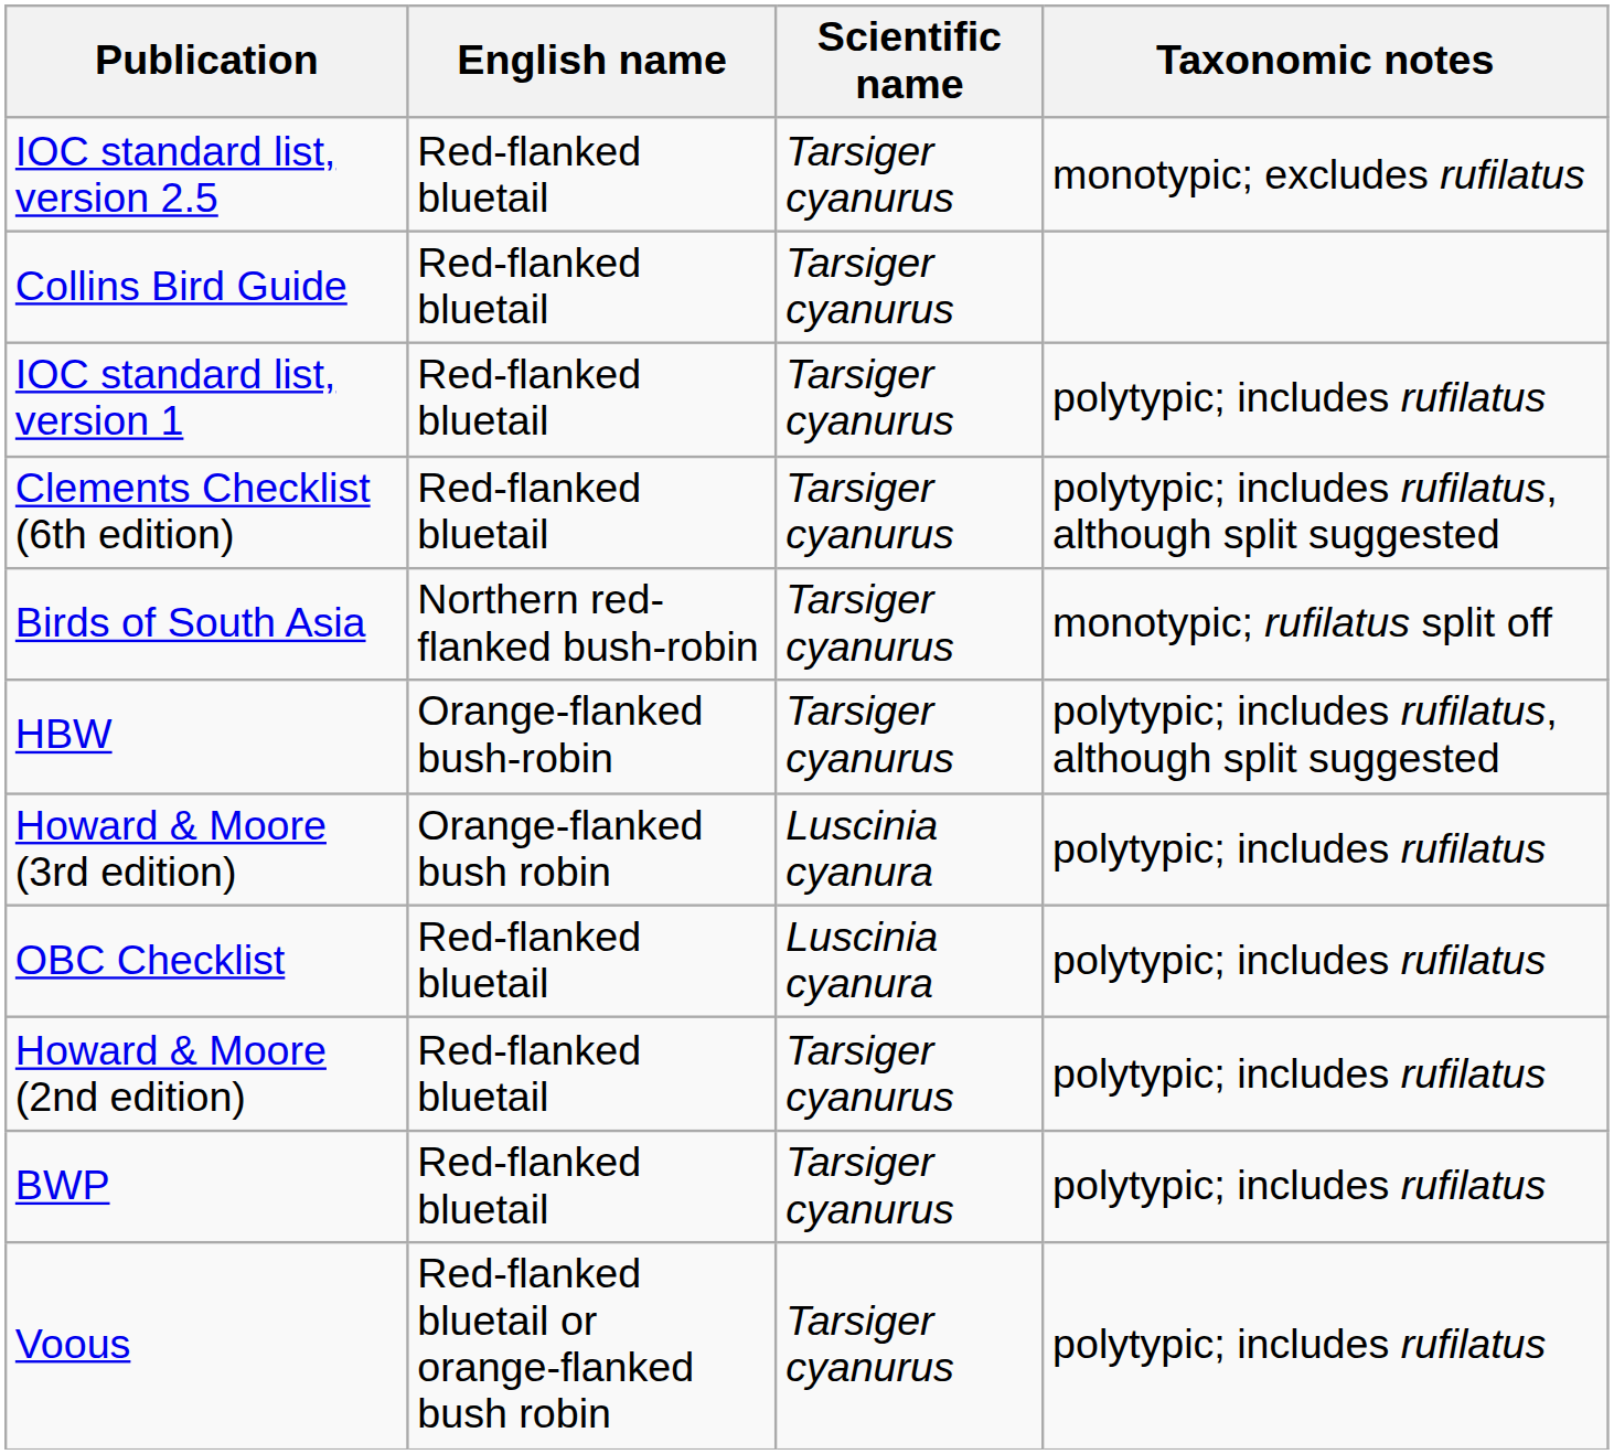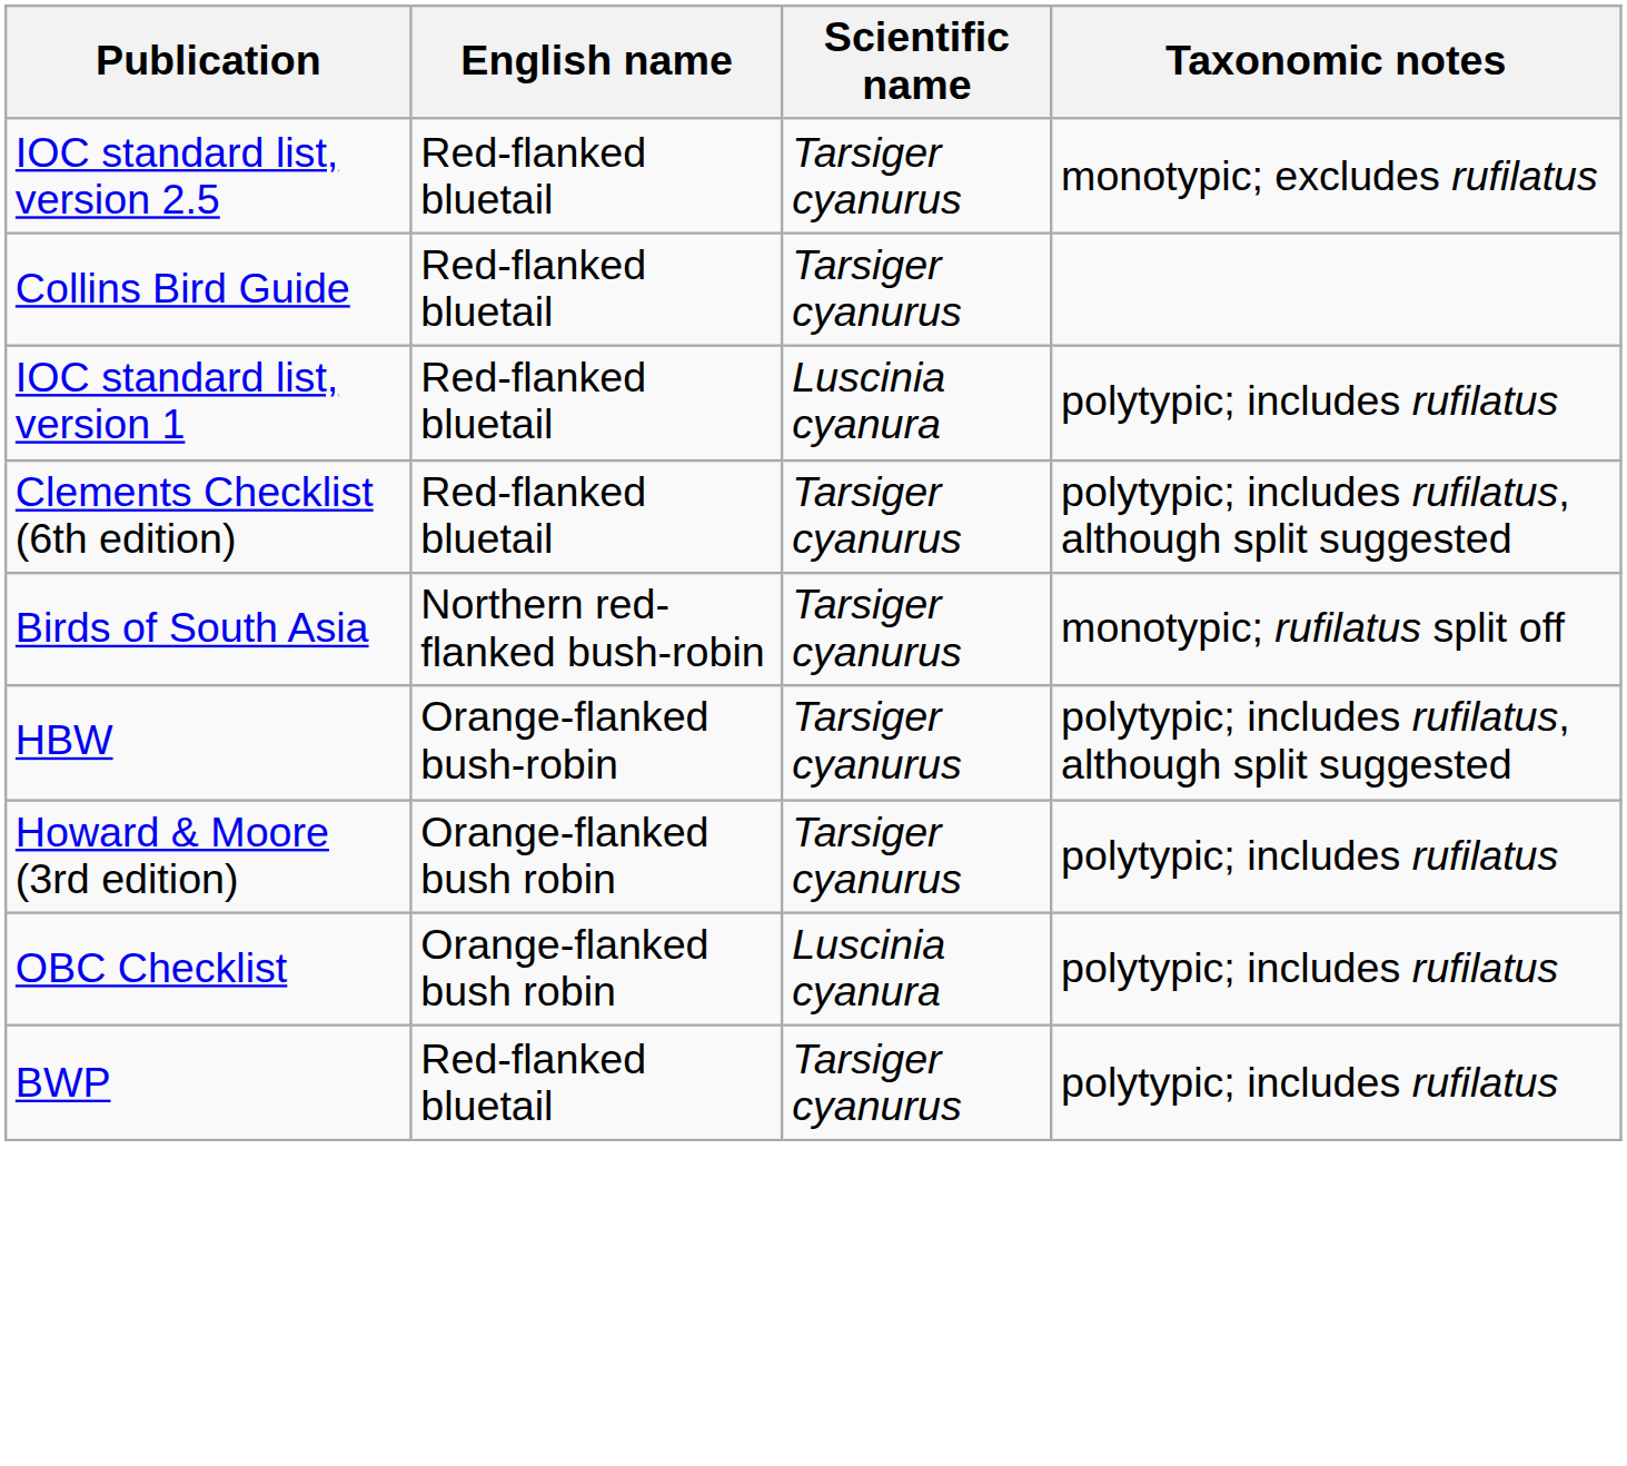 <table class="wikitable sortable" width="70%" border="1px #bbbbbb solid">
 <tr>
 <th><strong>Publication</strong></th>
 <th><strong>English name</strong></th>
 <th><strong>Scientific name</strong></th>
 <th><strong>Taxonomic notes</strong></th>
 </tr>
 <tr>
 <td><a href='#'>IOC standard list, version 2.5</a></td>
 <td>Red-flanked bluetail</td>
 <td><em>Tarsiger cyanurus</em></td>
 <td>monotypic; excludes <em>rufilatus</em></td>
 </tr>
 <tr>
 <td><a href='#'>Collins Bird Guide</a></td>
 <td>Red-flanked bluetail</td>
 <td><em>Tarsiger cyanurus</em></td>
 <td></td>
 </tr>
 <tr>
 <td><a href='#'>IOC standard list, version 1</a></td>
 <td>Red-flanked bluetail</td>
-<td><em>Tarsiger cyanurus</em></td>
+<td><em>Luscinia cyanura</em></td>
 <td>polytypic; includes <em>rufilatus</em></td>
 </tr>
 <tr>
 <td><a href='#'>Clements Checklist</a> (6th edition)</td>
 <td>Red-flanked bluetail</td>
 <td><em>Tarsiger cyanurus</em></td>
 <td>polytypic; includes <em>rufilatus</em>, although split suggested</td>
 </tr>
 <tr>
 <td><a href='#'>Birds of South Asia</a></td>
 <td>Northern red-flanked bush-robin</td>
 <td><em>Tarsiger cyanurus</em></td>
 <td>monotypic; <em>rufilatus</em> split off</td>
 </tr>
 <tr>
 <td><a href='#'>HBW</a></td>
 <td>Orange-flanked bush-robin</td>
 <td><em>Tarsiger cyanurus</em></td>
 <td>polytypic; includes <em>rufilatus</em>, although split suggested</td>
 </tr>
 <tr>
 <td><a href='#'>Howard & Moore</a> (3rd edition)</td>
 <td>Orange-flanked bush robin</td>
-<td><em>Luscinia cyanura</em></td>
+<td><em>Tarsiger cyanurus</em></td>
 <td>polytypic; includes <em>rufilatus</em></td>
 </tr>
 <tr>
 <td><a href='#'>OBC Checklist</a></td>
-<td>Red-flanked bluetail</td>
+<td>Orange-flanked bush robin</td>
 <td><em>Luscinia cyanura</em></td>
-<td>polytypic; includes <em>rufilatus</em></td>
-</tr>
-<tr>
-<td><a href='#'>Howard & Moore</a> (2nd edition)</td>
-<td>Red-flanked bluetail</td>
-<td><em>Tarsiger cyanurus</em></td>
 <td>polytypic; includes <em>rufilatus</em></td>
 </tr>
 <tr>
 <td><a href='#'>BWP</a></td>
 <td>Red-flanked bluetail</td>
 <td><em>Tarsiger cyanurus</em></td>
 <td>polytypic; includes <em>rufilatus</em></td>
 </tr>
-<tr>
-<td><a href='#'>Voous</a></td>
-<td>Red-flanked bluetail or <br>orange-flanked bush robin</td>
-<td><em>Tarsiger cyanurus</em></td>
-<td>polytypic; includes <em>rufilatus</em></td>
-</tr>
 </table>
